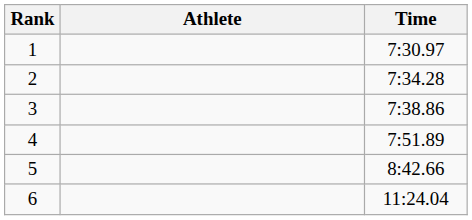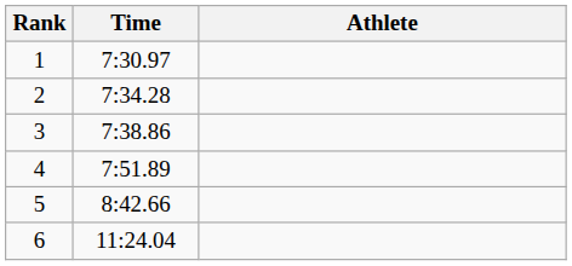 <table class=wikitable style="text-align:center">
 <tr>
 <th width=40>Rank</th>
+<th width=80>Time</th>
 <th width=250>Athlete</th>
-<th width=80>Time</th>
 </tr>
 <tr>
 <td>1</td>
+<td>7:30.97</td>
 <td align=left></td>
-<td>7:30.97</td>
 </tr>
 <tr>
 <td>2</td>
+<td>7:34.28</td>
 <td align=left></td>
-<td>7:34.28</td>
 </tr>
 <tr>
 <td>3</td>
+<td>7:38.86</td>
 <td align=left></td>
-<td>7:38.86</td>
 </tr>
 <tr>
 <td>4</td>
+<td>7:51.89</td>
 <td align=left></td>
-<td>7:51.89</td>
 </tr>
 <tr>
 <td>5</td>
+<td>8:42.66</td>
 <td align=left></td>
-<td>8:42.66</td>
 </tr>
 <tr>
 <td>6</td>
+<td>11:24.04</td>
 <td align=left></td>
-<td>11:24.04</td>
 </tr>
 </table>
